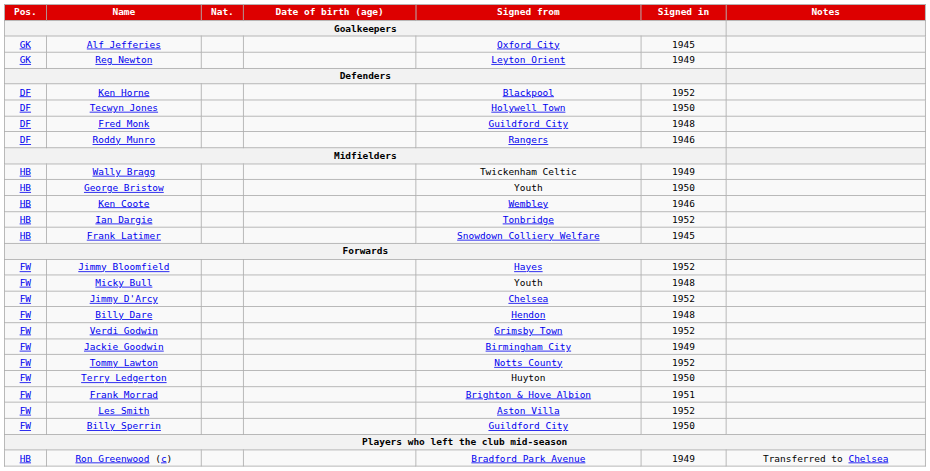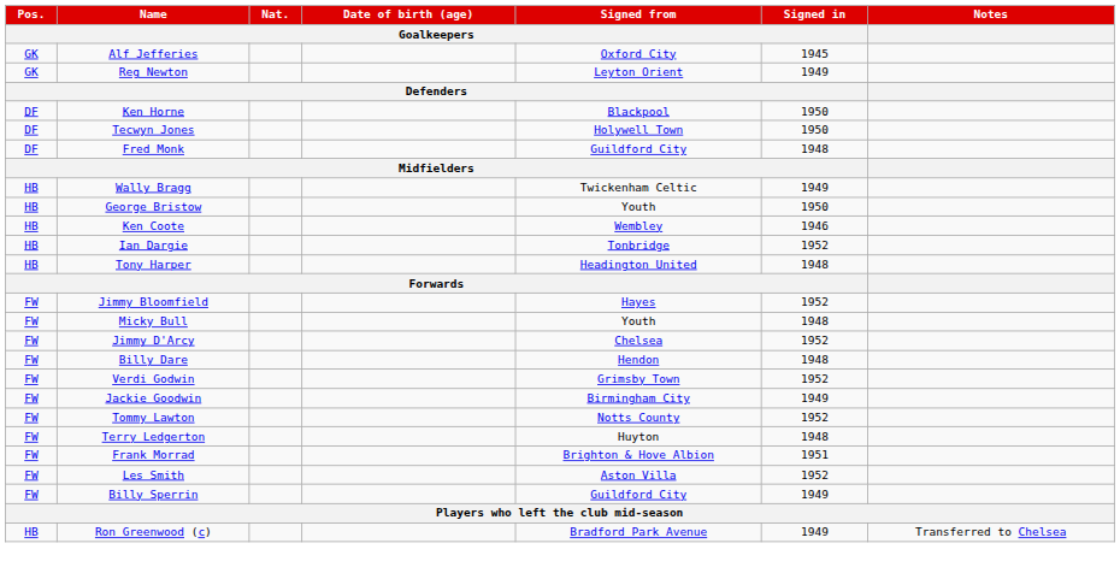 <table class="wikitable"  style="text-align:center; font-size:90%; width:90%;">
 <tr>
 <th style="background:#d00; color:white; text-align:center;">Pos.</th>
 <th style="background:#d00; color:white; text-align:center;">Name</th>
 <th style="background:#d00; color:white; text-align:center;">Nat.</th>
 <th style="background:#d00; color:white; text-align:center;">Date of birth (age)</th>
 <th style="background:#d00; color:white; text-align:center;">Signed from</th>
 <th style="background:#d00; color:white; text-align:center;">Signed in</th>
 <th style="background:#d00; color:white; text-align:center;">Notes</th>
 </tr>
 <tr>
 <th colspan="6">Goalkeepers</th>
 <th></th>
 </tr>
 <tr>
 <td><a href='#'>GK</a></td>
 <td><a href='#'>Alf Jefferies</a></td>
 <td></td>
 <td></td>
 <td><a href='#'>Oxford City</a></td>
 <td>1945</td>
 <td></td>
 </tr>
 <tr>
 <td><a href='#'>GK</a></td>
 <td><a href='#'>Reg Newton</a></td>
 <td></td>
 <td></td>
 <td><a href='#'>Leyton Orient</a></td>
 <td>1949</td>
 <td></td>
 </tr>
 <tr>
 <th colspan="6">Defenders</th>
 <th></th>
 </tr>
 <tr>
 <td><a href='#'>DF</a></td>
 <td><a href='#'>Ken Horne</a></td>
 <td></td>
 <td></td>
 <td><a href='#'>Blackpool</a></td>
-<td>1952</td>
+<td>1950</td>
 <td></td>
 </tr>
 <tr>
 <td><a href='#'>DF</a></td>
 <td><a href='#'>Tecwyn Jones</a></td>
 <td></td>
 <td></td>
 <td><a href='#'>Holywell Town</a></td>
 <td>1950</td>
 <td></td>
 </tr>
 <tr>
 <td><a href='#'>DF</a></td>
 <td><a href='#'>Fred Monk</a></td>
 <td></td>
 <td></td>
 <td><a href='#'>Guildford City</a></td>
 <td>1948</td>
-<td></td>
-</tr>
-<tr>
-<td><a href='#'>DF</a></td>
-<td><a href='#'>Roddy Munro</a></td>
-<td></td>
-<td></td>
-<td><a href='#'>Rangers</a></td>
-<td>1946</td>
 <td></td>
 </tr>
 <tr>
 <th colspan="6">Midfielders</th>
 <th></th>
 </tr>
 <tr>
 <td><a href='#'>HB</a></td>
 <td><a href='#'>Wally Bragg</a></td>
 <td></td>
 <td></td>
 <td>Twickenham Celtic</td>
 <td>1949</td>
 <td></td>
 </tr>
 <tr>
 <td><a href='#'>HB</a></td>
 <td><a href='#'>George Bristow</a></td>
 <td></td>
 <td></td>
 <td>Youth</td>
 <td>1950</td>
 <td></td>
 </tr>
 <tr>
 <td><a href='#'>HB</a></td>
 <td><a href='#'>Ken Coote</a></td>
 <td></td>
 <td></td>
 <td><a href='#'>Wembley</a></td>
 <td>1946</td>
 <td></td>
 </tr>
 <tr>
 <td><a href='#'>HB</a></td>
 <td><a href='#'>Ian Dargie</a></td>
 <td></td>
 <td></td>
 <td><a href='#'>Tonbridge</a></td>
 <td>1952</td>
 <td></td>
 </tr>
 <tr>
 <td><a href='#'>HB</a></td>
-<td><a href='#'>Frank Latimer</a></td>
+<td><a href='#'>Tony Harper</a></td>
 <td></td>
 <td></td>
-<td><a href='#'>Snowdown Colliery Welfare</a></td>
-<td>1945</td>
+<td><a href='#'>Headington United</a></td>
+<td>1948</td>
 <td></td>
 </tr>
 <tr>
 <th colspan="6">Forwards</th>
 <th></th>
 </tr>
 <tr>
 <td><a href='#'>FW</a></td>
 <td><a href='#'>Jimmy Bloomfield</a></td>
 <td></td>
 <td></td>
 <td><a href='#'>Hayes</a></td>
 <td>1952</td>
 <td></td>
 </tr>
 <tr>
 <td><a href='#'>FW</a></td>
 <td><a href='#'>Micky Bull</a></td>
 <td></td>
 <td></td>
 <td>Youth</td>
 <td>1948</td>
 <td></td>
 </tr>
 <tr>
 <td><a href='#'>FW</a></td>
 <td><a href='#'>Jimmy D'Arcy</a></td>
 <td></td>
 <td></td>
 <td><a href='#'>Chelsea</a></td>
 <td>1952</td>
 <td></td>
 </tr>
 <tr>
 <td><a href='#'>FW</a></td>
 <td><a href='#'>Billy Dare</a></td>
 <td></td>
 <td></td>
 <td><a href='#'>Hendon</a></td>
 <td>1948</td>
 <td></td>
 </tr>
 <tr>
 <td><a href='#'>FW</a></td>
 <td><a href='#'>Verdi Godwin</a></td>
 <td></td>
 <td></td>
 <td><a href='#'>Grimsby Town</a></td>
 <td>1952</td>
 <td></td>
 </tr>
 <tr>
 <td><a href='#'>FW</a></td>
 <td><a href='#'>Jackie Goodwin</a></td>
 <td></td>
 <td></td>
 <td><a href='#'>Birmingham City</a></td>
 <td>1949</td>
 <td></td>
 </tr>
 <tr>
 <td><a href='#'>FW</a></td>
 <td><a href='#'>Tommy Lawton</a></td>
 <td></td>
 <td></td>
 <td><a href='#'>Notts County</a></td>
 <td>1952</td>
 <td></td>
 </tr>
 <tr>
 <td><a href='#'>FW</a></td>
 <td><a href='#'>Terry Ledgerton</a></td>
 <td></td>
 <td></td>
 <td>Huyton</td>
-<td>1950</td>
+<td>1948</td>
 <td></td>
 </tr>
 <tr>
 <td><a href='#'>FW</a></td>
 <td><a href='#'>Frank Morrad</a></td>
 <td></td>
 <td></td>
 <td><a href='#'>Brighton & Hove Albion</a></td>
 <td>1951</td>
 <td></td>
 </tr>
 <tr>
 <td><a href='#'>FW</a></td>
 <td><a href='#'>Les Smith</a></td>
 <td></td>
 <td></td>
 <td><a href='#'>Aston Villa</a></td>
 <td>1952</td>
 <td></td>
 </tr>
 <tr>
 <td><a href='#'>FW</a></td>
 <td><a href='#'>Billy Sperrin</a></td>
 <td></td>
 <td></td>
 <td><a href='#'>Guildford City</a></td>
-<td>1950</td>
+<td>1949</td>
 <td></td>
 </tr>
 <tr>
 <th colspan="7">Players who left the club mid-season</th>
 </tr>
 <tr>
 <td><a href='#'>HB</a></td>
 <td><a href='#'>Ron Greenwood</a> (<a href='#'>c</a>)</td>
 <td></td>
 <td></td>
 <td><a href='#'>Bradford Park Avenue</a></td>
 <td>1949</td>
 <td>Transferred to <a href='#'>Chelsea</a></td>
 </tr>
 </table>
